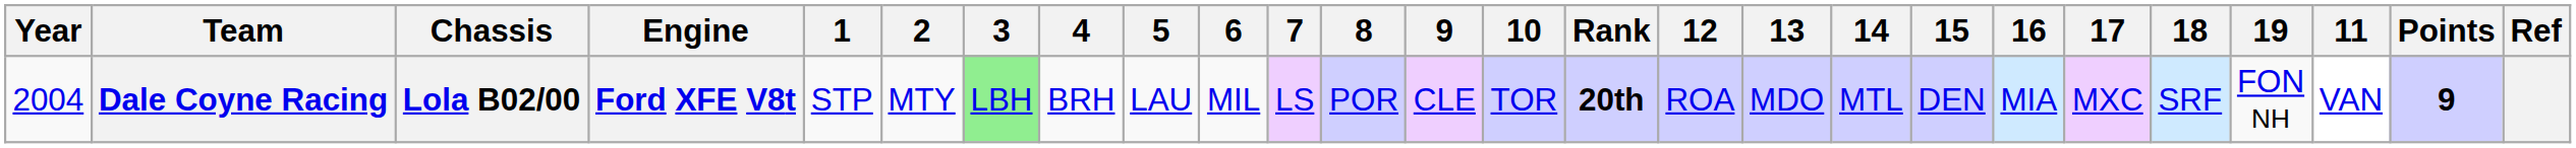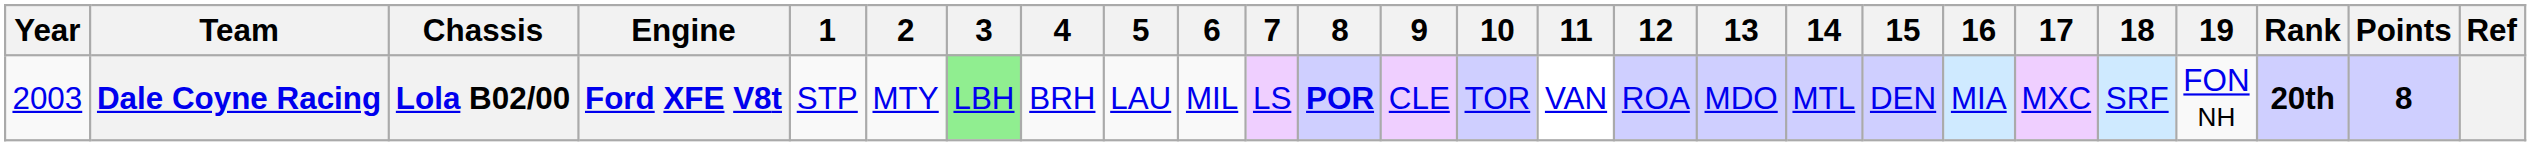 <table class="wikitable" style="text-align:center; font-size:90%">
 <tr>
 <th>Year</th>
 <th>Team</th>
 <th>Chassis</th>
 <th>Engine</th>
 <th>1</th>
 <th>2</th>
 <th>3</th>
 <th>4</th>
 <th>5</th>
 <th>6</th>
 <th>7</th>
 <th>8</th>
 <th>9</th>
 <th>10</th>
-<th>Rank</th>
+<th>11</th>
 <th>12</th>
 <th>13</th>
 <th>14</th>
 <th>15</th>
 <th>16</th>
 <th>17</th>
 <th>18</th>
 <th>19</th>
-<th>11</th>
+<th>Rank</th>
 <th>Points</th>
 <th>Ref</th>
 </tr>
 <tr>
-<td><a href='#'>2004</a></td>
+<td><a href='#'>2003</a></td>
 <th><a href='#'>Dale Coyne Racing</a></th>
 <th><a href='#'>Lola</a> B02/00</th>
 <th><a href='#'>Ford</a> <a href='#'>XFE</a> <a href='#'>V8</a><a href='#'>t</a></th>
 <td><a href='#'>STP</a></td>
 <td><a href='#'>MTY</a></td>
 <td style="background: lightgreen;"><a href='#'>LBH</a></td>
 <td><a href='#'>BRH</a></td>
 <td><a href='#'>LAU</a></td>
 <td><a href='#'>MIL</a></td>
 <td style="background:#EFCFFF;"><a href='#'>LS</a><br></td>
-<td style="background:#CFCFFF;"><a href='#'>POR</a><br></td>
+<td style="background:#CFCFFF;"><strong><a href='#'>POR</a><br></strong></td>
 <td style="background:#EFCFFF;"><a href='#'>CLE</a><br></td>
 <td style="background:#CFCFFF;"><a href='#'>TOR</a><br></td>
-<td style="background:#CFCFFF;"><strong>20th</strong></td>
+<td style="background:#FFFFFF;"><a href='#'>VAN</a><br></td>
 <td style="background:#CFCFFF;"><a href='#'>ROA</a><br></td>
 <td style="background:#CFCFFF;"><a href='#'>MDO</a><br></td>
 <td style="background:#CFCFFF;"><a href='#'>MTL</a><br></td>
 <td style="background:#CFCFFF;"><a href='#'>DEN</a><br></td>
 <td style="background:#CFEAFF;"><a href='#'>MIA</a><br></td>
 <td style="background:#EFCFFF;"><a href='#'>MXC</a><br></td>
 <td style="background:#CFEAFF;"><a href='#'>SRF</a><br></td>
 <td><a href='#'>FON</a><br><small>NH</small></td>
-<td style="background:#FFFFFF;"><a href='#'>VAN</a><br></td>
-<td style="background:#CFCFFF;"><strong>9</strong></td>
+<td style="background:#CFCFFF;"><strong>20th</strong></td>
+<td style="background:#CFCFFF;"><strong>8</strong></td>
 <th></th>
 </tr>
 </table>
